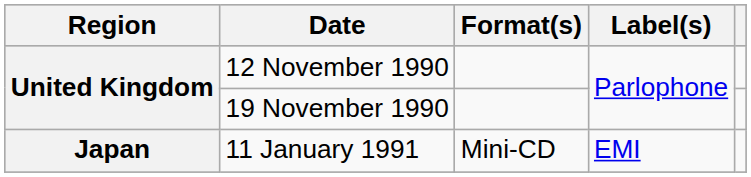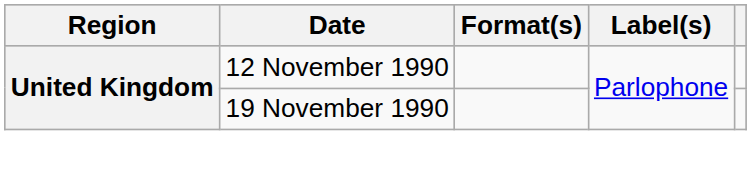 <table class="wikitable plainrowheaders">
 <tr>
 <th scope="col">Region</th>
 <th scope="col">Date</th>
 <th scope="col">Format(s)</th>
 <th scope="col">Label(s)</th>
 <th scope="col"></th>
 </tr>
 <tr>
 <th scope="row" rowspan="2">United Kingdom</th>
 <td>12 November 1990</td>
 <td></td>
 <td rowspan="2"><a href='#'>Parlophone</a></td>
 <td align="center"></td>
 </tr>
 <tr>
 <td>19 November 1990</td>
 <td></td>
 <td align="center"></td>
 </tr>
-<tr>
-<th scope="row">Japan</th>
-<td>11 January 1991</td>
-<td>Mini-CD</td>
-<td><a href='#'>EMI</a></td>
-<td align="center"></td>
-</tr>
 </table>
